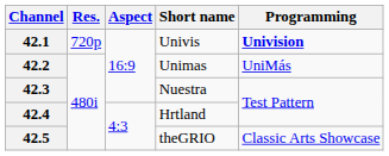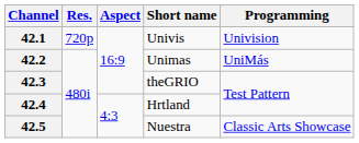 <table class="wikitable">
 <tr>
 <th><a href='#'>Channel</a></th>
 <th><a href='#'>Res.</a></th>
 <th><a href='#'>Aspect</a></th>
 <th>Short name</th>
 <th>Programming</th>
 </tr>
 <tr>
 <th scope = "row">42.1</th>
 <td><a href='#'>720p</a></td>
 <td rowspan=3><a href='#'>16:9</a></td>
 <td>Univis</td>
-<td><strong><a href='#'>Univision</a></strong></td>
+<td><a href='#'>Univision</a></td>
 </tr>
 <tr>
 <th scope = "row">42.2</th>
 <td rowspan=4><a href='#'>480i</a></td>
 <td>Unimas</td>
 <td><a href='#'>UniMás</a></td>
 </tr>
 <tr>
 <th scope = "row">42.3</th>
-<td>Nuestra</td>
+<td>theGRIO</td>
 <td rowspan=2><a href='#'>Test Pattern</a></td>
 </tr>
 <tr>
 <th scope = "row">42.4</th>
 <td rowspan=2><a href='#'>4:3</a></td>
 <td>Hrtland</td>
 </tr>
 <tr>
 <th scope = "row">42.5</th>
-<td>theGRIO</td>
+<td>Nuestra</td>
 <td><a href='#'>Classic Arts Showcase</a></td>
 </tr>
 </table>
